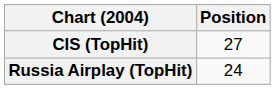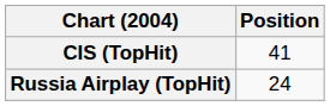 <table class="wikitable plainrowheaders" style="text-align:center;">
 <tr>
 <th scope="col">Chart (2004)</th>
 <th scope="col">Position</th>
 </tr>
 <tr>
 <th scope="row">CIS (TopHit)</th>
-<td>27</td>
+<td>41</td>
 </tr>
 <tr>
 <th scope="row">Russia Airplay (TopHit)</th>
 <td>24</td>
 </tr>
 </table>
